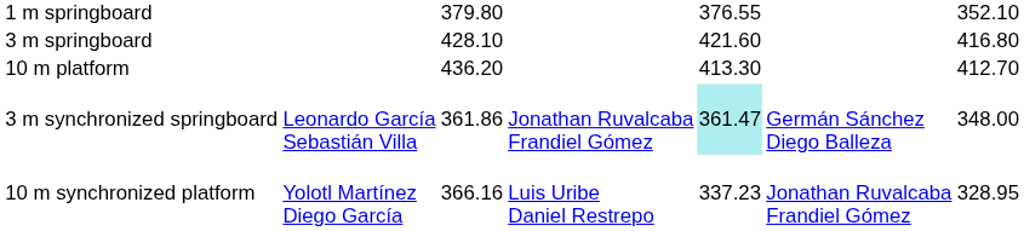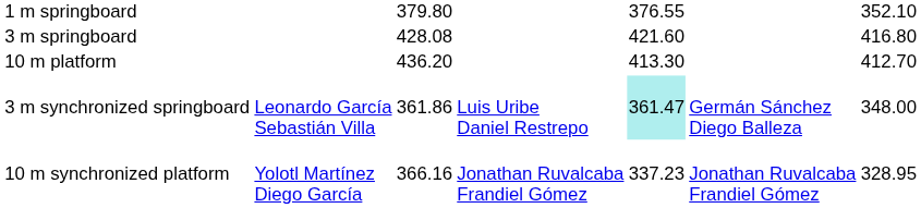 <table>
 <tr>
 <td>1 m springboard</td>
 <td></td>
 <td>379.80</td>
 <td></td>
 <td>376.55</td>
 <td></td>
 <td>352.10</td>
 </tr>
 <tr>
 <td>3 m springboard</td>
 <td></td>
-<td>428.10</td>
+<td>428.08</td>
 <td></td>
 <td>421.60</td>
 <td></td>
 <td>416.80</td>
 </tr>
 <tr>
 <td>10 m platform</td>
 <td></td>
 <td>436.20</td>
 <td></td>
 <td>413.30</td>
 <td></td>
 <td>412.70</td>
 </tr>
 <tr>
 <td>3 m synchronized springboard</td>
 <td><br><a href='#'>Leonardo García</a><br><a href='#'>Sebastián Villa</a></td>
 <td>361.86</td>
-<td><br><a href='#'>Jonathan Ruvalcaba</a><br><a href='#'>Frandiel Gómez</a></td>
+<td><br><a href='#'>Luis Uribe</a><br><a href='#'>Daniel Restrepo</a></td>
 <td style="background: paleturquoise;">361.47</td>
 <td><br><a href='#'>Germán Sánchez</a><br><a href='#'>Diego Balleza</a></td>
 <td>348.00</td>
 </tr>
 <tr>
 <td>10 m synchronized platform</td>
 <td><br><a href='#'>Yolotl Martínez</a><br><a href='#'>Diego García</a></td>
 <td>366.16</td>
-<td><br><a href='#'>Luis Uribe</a><br><a href='#'>Daniel Restrepo</a></td>
+<td><br><a href='#'>Jonathan Ruvalcaba</a><br><a href='#'>Frandiel Gómez</a></td>
 <td>337.23</td>
 <td><br><a href='#'>Jonathan Ruvalcaba</a><br><a href='#'>Frandiel Gómez</a></td>
 <td>328.95</td>
 </tr>
 </table>
